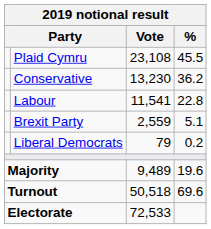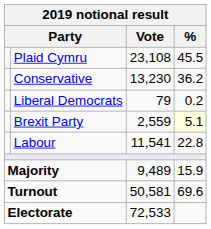 <table class="wikitable">
 <tr>
 <th colspan="4">2019 notional result  </th>
 </tr>
 <tr>
 <th colspan="2" bgcolor="#DDDDFF" width="130px">Party</th>
 <th bgcolor="#DDDDFF" width="50px">Vote</th>
 <th bgcolor="#DDDDFF" width="30px">%</th>
 </tr>
 <tr>
 <td></td>
 <td><a href='#'>Plaid Cymru</a></td>
 <td align="right">23,108</td>
 <td align="right">45.5</td>
 </tr>
 <tr>
 <td></td>
 <td><a href='#'>Conservative</a></td>
 <td align="right">13,230</td>
 <td align="right">36.2</td>
 </tr>
 <tr>
 <td></td>
-<td><a href='#'>Labour</a></td>
-<td align="right">11,541</td>
-<td align="right">22.8</td>
+<td><a href='#'>Liberal Democrats</a></td>
+<td align="right">79</td>
+<td align="right">0.2</td>
 </tr>
 <tr>
 <td></td>
 <td><a href='#'>Brexit Party</a></td>
 <td align="right">2,559</td>
-<td align="right">5.1</td>
+<td align="right" style="background: lightyellow;">5.1</td>
 </tr>
 <tr>
 <td></td>
-<td><a href='#'>Liberal Democrats</a></td>
-<td align="right">79</td>
-<td align="right">0.2</td>
+<td><a href='#'>Labour</a></td>
+<td align="right">11,541</td>
+<td align="right">22.8</td>
 </tr>
 <tr>
 <td colspan="4" bgcolor="#EAECF0"></td>
 </tr>
 <tr>
 <td colspan="2"><strong>Majority</strong></td>
 <td align="right">9,489</td>
-<td align="right">19.6</td>
+<td align="right">15.9</td>
 </tr>
 <tr>
 <td colspan="2"><strong>Turnout</strong></td>
-<td align="right">50,518</td>
+<td align="right">50,581</td>
 <td align="right">69.6</td>
 </tr>
 <tr>
 <td colspan="2"><strong>Electorate</strong></td>
 <td align="right">72,533</td>
 </tr>
 </table>
